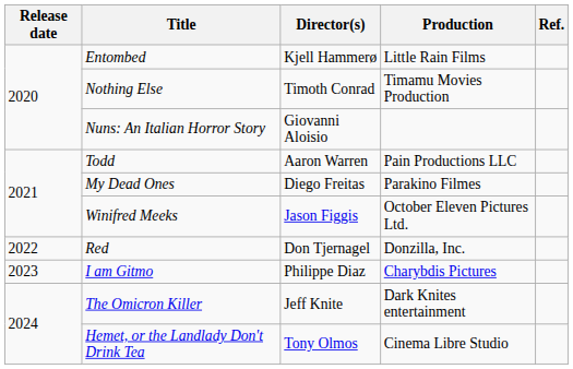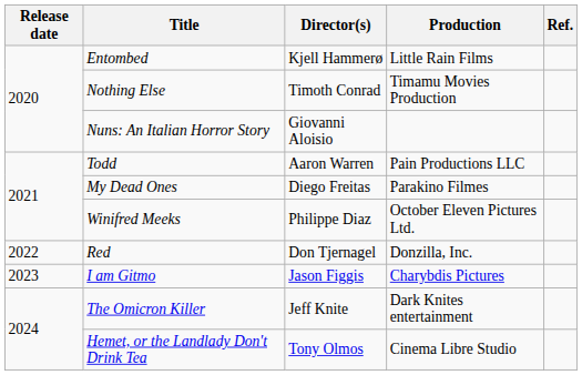 <table class="wikitable">
 <tr>
 <th>Release date</th>
 <th>Title</th>
 <th>Director(s)</th>
 <th>Production</th>
 <th>Ref.</th>
 </tr>
 <tr>
 <td rowspan="3">2020</td>
 <td><em>Entombed</em></td>
 <td>Kjell Hammerø</td>
 <td>Little Rain Films</td>
 <td></td>
 </tr>
 <tr>
 <td><em>Nothing Else</em></td>
 <td>Timoth Conrad</td>
 <td>Timamu Movies Production</td>
 <td></td>
 </tr>
 <tr>
 <td><em>Nuns: An Italian Horror Story</em></td>
 <td>Giovanni Aloisio</td>
 <td></td>
 <td></td>
 </tr>
 <tr>
 <td rowspan="3">2021</td>
 <td><em>Todd</em></td>
 <td>Aaron Warren</td>
 <td>Pain Productions LLC</td>
 <td></td>
 </tr>
 <tr>
 <td><em>My Dead Ones</em></td>
 <td>Diego Freitas</td>
 <td>Parakino Filmes</td>
 <td></td>
 </tr>
 <tr>
 <td><em>Winifred Meeks</em></td>
-<td><a href='#'>Jason Figgis</a></td>
+<td>Philippe Diaz</td>
 <td>October Eleven Pictures Ltd.</td>
 <td></td>
 </tr>
 <tr>
 <td>2022</td>
 <td><em>Red</em></td>
 <td>Don Tjernagel</td>
 <td>Donzilla, Inc.</td>
 <td></td>
 </tr>
 <tr>
 <td>2023</td>
 <td><em><a href='#'>I am Gitmo</a></em></td>
-<td>Philippe Diaz</td>
+<td><a href='#'>Jason Figgis</a></td>
 <td><a href='#'>Charybdis Pictures</a></td>
 <td></td>
 </tr>
 <tr>
 <td rowspan="2">2024</td>
 <td><em><a href='#'>The Omicron Killer</a></em></td>
 <td>Jeff Knite</td>
 <td>Dark Knites entertainment</td>
 <td></td>
 </tr>
 <tr>
 <td><em><a href='#'>Hemet, or the Landlady Don't Drink Tea</a></em></td>
 <td><a href='#'>Tony Olmos</a></td>
 <td>Cinema Libre Studio</td>
 <td></td>
 </tr>
 </table>
